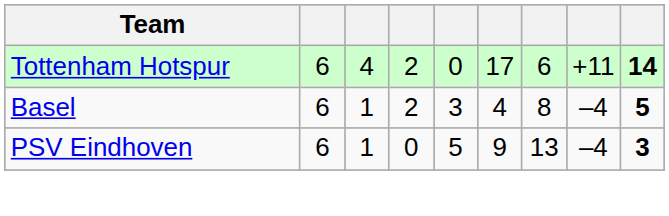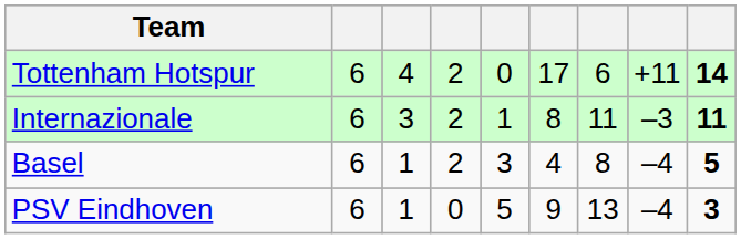 <table class="wikitable" style="text-align:center">
 <tr>
 <th style="width:175px;">Team</th>
 <th width="20"></th>
 <th width="20"></th>
 <th width="20"></th>
 <th width="20"></th>
 <th width="20"></th>
 <th width="20"></th>
 <th width="20"></th>
 <th width="20"></th>
 </tr>
 <tr style="background:#cfc;">
 <td align=left> <a href='#'>Tottenham Hotspur</a></td>
 <td>6</td>
 <td>4</td>
 <td>2</td>
 <td>0</td>
 <td>17</td>
 <td>6</td>
 <td>+11</td>
 <td><strong>14</strong></td>
+</tr>
+<tr style="background:#cfc;">
+<td align=left> <a href='#'>Internazionale</a></td>
+<td>6</td>
+<td>3</td>
+<td>2</td>
+<td>1</td>
+<td>8</td>
+<td>11</td>
+<td>–3</td>
+<td><strong>11</strong></td>
 </tr>
 <tr>
 <td align=left> <a href='#'>Basel</a></td>
 <td>6</td>
 <td>1</td>
 <td>2</td>
 <td>3</td>
 <td>4</td>
 <td>8</td>
 <td>–4</td>
 <td><strong>5</strong></td>
 </tr>
 <tr>
 <td align=left> <a href='#'>PSV Eindhoven</a></td>
 <td>6</td>
 <td>1</td>
 <td>0</td>
 <td>5</td>
 <td>9</td>
 <td>13</td>
 <td>–4</td>
 <td><strong>3</strong></td>
 </tr>
 </table>
